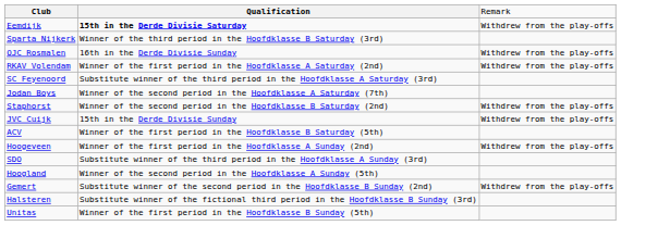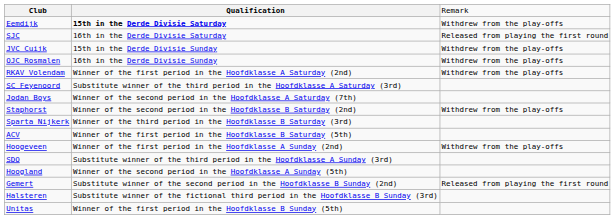 <table class="wikitable" style="font-size: 80%;">
 <tr>
 <th>Club</th>
 <th>Qualification</th>
 <td>Remark</td>
 </tr>
 <tr>
 <td><a href='#'>Eemdijk</a></td>
 <td><strong>15th in the <a href='#'>Derde Divisie Saturday</a></strong></td>
 <td>Withdrew from the play-offs</td>
 </tr>
 <tr>
-<td><a href='#'>Sparta Nijkerk</a></td>
-<td>Winner of the third period in the <a href='#'>Hoofdklasse B Saturday</a> (3rd)</td>
-<td></td>
+<td><a href='#'>SJC</a></td>
+<td>16th in the <a href='#'>Derde Divisie Saturday</a></td>
+<td>Released from playing the first round</td>
+</tr>
+<tr>
+<td><a href='#'>JVC Cuijk</a></td>
+<td>15th in the <a href='#'>Derde Divisie Sunday</a></td>
+<td>Withdrew from the play-offs</td>
 </tr>
 <tr>
 <td><a href='#'>OJC Rosmalen</a></td>
 <td>16th in the <a href='#'>Derde Divisie Sunday</a></td>
 <td>Withdrew from the play-offs</td>
 </tr>
 <tr>
 <td><a href='#'>RKAV Volendam</a></td>
 <td>Winner of the first period in the <a href='#'>Hoofdklasse A Saturday</a> (2nd)</td>
 <td>Withdrew from the play-offs</td>
 </tr>
 <tr>
 <td><a href='#'>SC Feyenoord</a></td>
 <td>Substitute winner of the third period in the <a href='#'>Hoofdklasse A Saturday</a> (3rd)</td>
 <td></td>
 </tr>
 <tr>
 <td><a href='#'>Jodan Boys</a></td>
 <td>Winner of the second period in the <a href='#'>Hoofdklasse A Saturday</a> (7th)</td>
 <td></td>
 </tr>
 <tr>
 <td><a href='#'>Staphorst</a></td>
 <td>Winner of the second period in the <a href='#'>Hoofdklasse B Saturday</a> (2nd)</td>
 <td>Withdrew from the play-offs</td>
 </tr>
 <tr>
-<td><a href='#'>JVC Cuijk</a></td>
-<td>15th in the <a href='#'>Derde Divisie Sunday</a></td>
-<td>Withdrew from the play-offs</td>
+<td><a href='#'>Sparta Nijkerk</a></td>
+<td>Winner of the third period in the <a href='#'>Hoofdklasse B Saturday</a> (3rd)</td>
+<td></td>
 </tr>
 <tr>
 <td><a href='#'>ACV</a></td>
 <td>Winner of the first period in the <a href='#'>Hoofdklasse B Saturday</a> (5th)</td>
 <td></td>
 </tr>
 <tr>
 <td><a href='#'>Hoogeveen</a></td>
 <td>Winner of the first period in the <a href='#'>Hoofdklasse A Sunday</a> (2nd)</td>
 <td>Withdrew from the play-offs</td>
 </tr>
 <tr>
 <td><a href='#'>SDO</a></td>
 <td>Substitute winner of the third period in the <a href='#'>Hoofdklasse A Sunday</a> (3rd)</td>
 <td></td>
 </tr>
 <tr>
 <td><a href='#'>Hoogland</a></td>
 <td>Winner of the second period in the <a href='#'>Hoofdklasse A Sunday</a> (5th)</td>
 <td></td>
 </tr>
 <tr>
 <td><a href='#'>Gemert</a></td>
 <td>Substitute winner of the second period in the <a href='#'>Hoofdklasse B Sunday</a> (2nd)</td>
-<td>Withdrew from the play-offs</td>
+<td>Released from playing the first round</td>
 </tr>
 <tr>
 <td><a href='#'>Halsteren</a></td>
 <td>Substitute winner of the fictional third period in the <a href='#'>Hoofdklasse B Sunday</a> (3rd)</td>
 <td></td>
 </tr>
 <tr>
 <td><a href='#'>Unitas</a></td>
 <td>Winner of the first period in the <a href='#'>Hoofdklasse B Sunday</a> (5th)</td>
 <td></td>
 </tr>
 </table>
